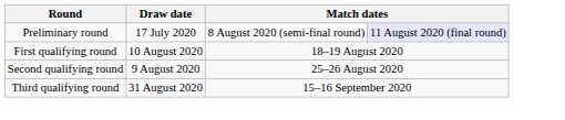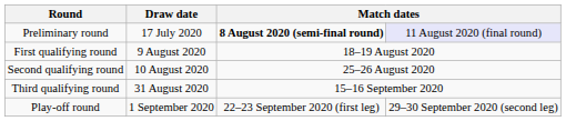 <table class="wikitable" style="text-align:center">
 <tr>
 <th>Round</th>
 <th>Draw date</th>
 <th colspan=2>Match dates</th>
 </tr>
 <tr>
 <td>Preliminary round</td>
 <td>17 July 2020</td>
-<td>8 August 2020 (semi-final round)</td>
+<td><strong>8 August 2020 (semi-final round)</strong></td>
 <td style="background: lavender;">11 August 2020 (final round)</td>
 </tr>
 <tr>
 <td>First qualifying round</td>
-<td>10 August 2020</td>
+<td>9 August 2020</td>
 <td colspan="2">18–19 August 2020</td>
 </tr>
 <tr>
 <td>Second qualifying round</td>
-<td>9 August 2020</td>
+<td>10 August 2020</td>
 <td colspan="2">25–26 August 2020</td>
 </tr>
 <tr>
 <td>Third qualifying round</td>
 <td>31 August 2020</td>
 <td colspan="2">15–16 September 2020</td>
 </tr>
+<tr>
+<td>Play-off round</td>
+<td>1 September 2020</td>
+<td>22–23 September 2020 (first leg)</td>
+<td>29–30 September 2020 (second leg)</td>
+</tr>
 </table>
